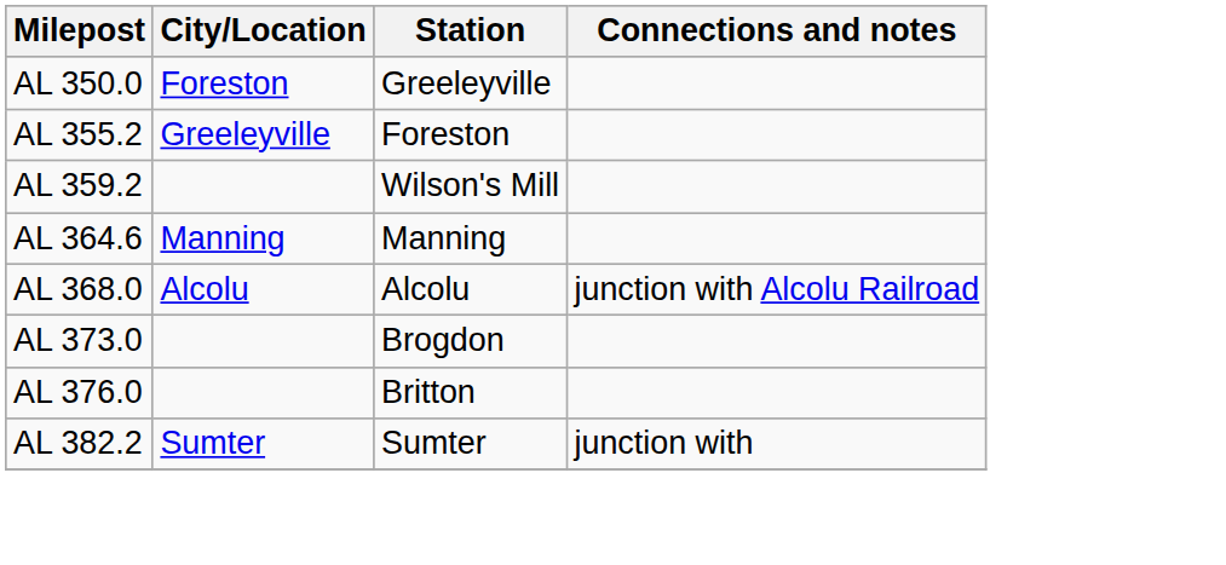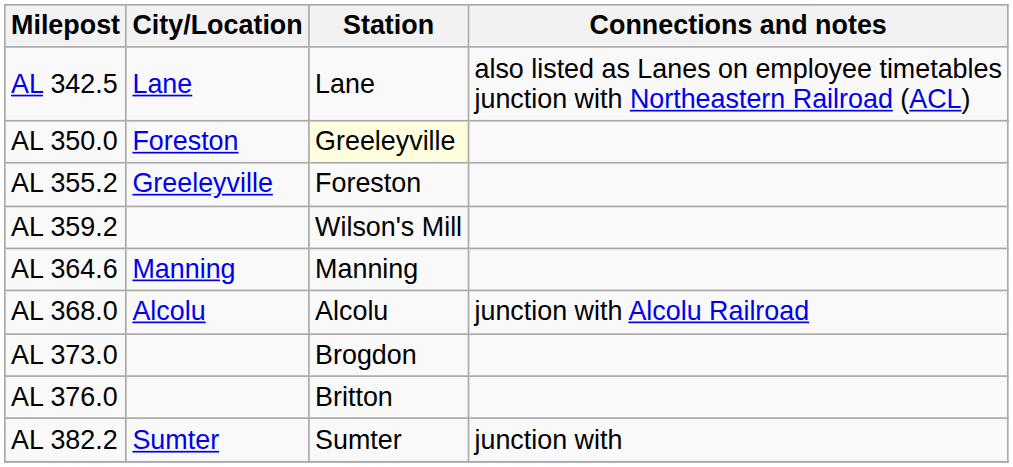 <table class="wikitable">
 <tr>
 <th>Milepost</th>
 <th>City/Location</th>
 <th>Station</th>
 <th>Connections and notes</th>
 </tr>
 <tr>
+<td><a href='#'>AL</a> 342.5</td>
+<td><a href='#'>Lane</a></td>
+<td>Lane</td>
+<td>also listed as Lanes on employee timetables<br>junction with <a href='#'>Northeastern Railroad</a> (<a href='#'>ACL</a>)</td>
+</tr>
+<tr>
 <td>AL 350.0</td>
 <td><a href='#'>Foreston</a></td>
-<td>Greeleyville</td>
+<td style="background: lightyellow;">Greeleyville</td>
 <td></td>
 </tr>
 <tr>
 <td>AL 355.2</td>
 <td><a href='#'>Greeleyville</a></td>
 <td>Foreston</td>
 <td></td>
 </tr>
 <tr>
 <td>AL 359.2</td>
 <td></td>
 <td>Wilson's Mill</td>
 <td></td>
 </tr>
 <tr>
 <td>AL 364.6</td>
 <td><a href='#'>Manning</a></td>
 <td>Manning</td>
 <td></td>
 </tr>
 <tr>
 <td>AL 368.0</td>
 <td><a href='#'>Alcolu</a></td>
 <td>Alcolu</td>
 <td>junction with <a href='#'>Alcolu Railroad</a></td>
 </tr>
 <tr>
 <td>AL 373.0</td>
 <td></td>
 <td>Brogdon</td>
 <td></td>
 </tr>
 <tr>
 <td>AL 376.0</td>
 <td></td>
 <td>Britton</td>
 <td></td>
 </tr>
 <tr>
 <td>AL 382.2</td>
 <td><a href='#'>Sumter</a></td>
 <td>Sumter</td>
 <td>junction with</td>
 </tr>
 <tr>
 </tr>
 </table>
